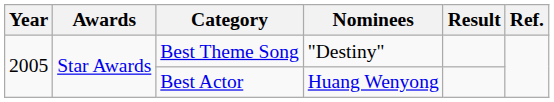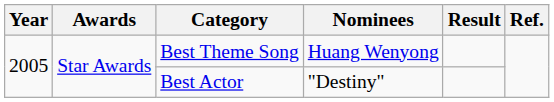 <table class="wikitable">
 <tr>
 <th>Year</th>
 <th>Awards</th>
 <th>Category</th>
 <th>Nominees</th>
 <th>Result</th>
 <th>Ref.</th>
 </tr>
 <tr>
 <td rowspan="2">2005</td>
 <td rowspan="2"><a href='#'>Star Awards</a></td>
 <td><a href='#'>Best Theme Song</a></td>
-<td>"Destiny"</td>
+<td><a href='#'>Huang Wenyong</a></td>
 <td></td>
 <td rowspan="2"></td>
 </tr>
 <tr>
 <td><a href='#'>Best Actor</a></td>
-<td><a href='#'>Huang Wenyong</a></td>
+<td>"Destiny"</td>
 <td></td>
 </tr>
 </table>
